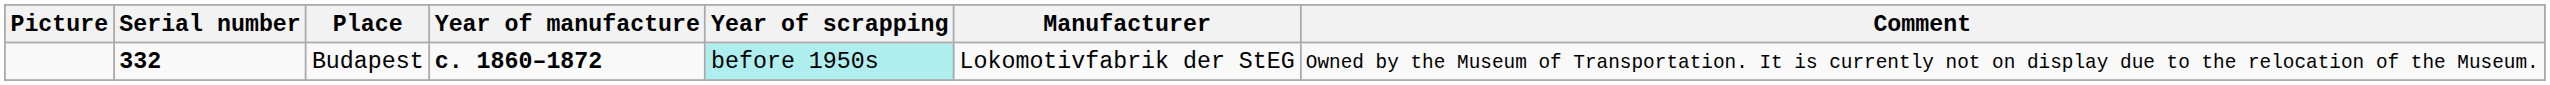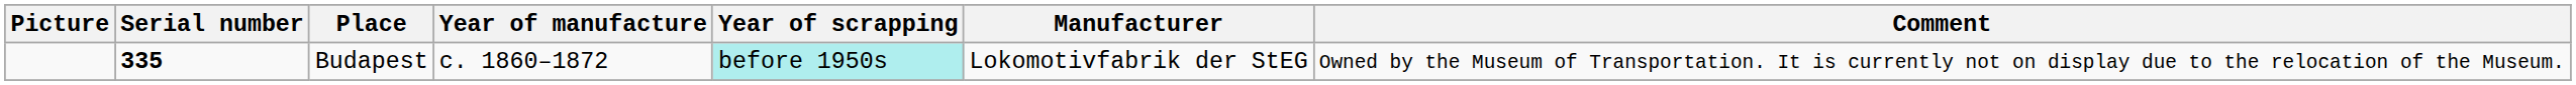 <table class=wikitable>
 <tr>
 <th bgcolor="#CEDFF2">Picture</th>
 <th bgcolor="#CEDFF2">Serial number</th>
 <th bgcolor="#CEDFF2">Place</th>
 <th bgcolor="#CEDFF2">Year of manufacture</th>
 <th bgcolor="#CEDFF2">Year of scrapping</th>
 <th bgcolor="#CEDFF2">Manufacturer</th>
 <th bgcolor="#CEDFF2">Comment</th>
 </tr>
 <tr>
 <td></td>
-<td><strong>332</strong></td>
+<td><strong>335</strong></td>
 <td>Budapest</td>
-<td><strong>c. 1860–1872</strong></td>
+<td>c. 1860–1872</td>
 <td style="background: paleturquoise;">before 1950s</td>
 <td>Lokomotivfabrik der StEG</td>
 <td><small>Owned by the Museum of Transportation. It is currently not on display due to the relocation of the Museum.</small></td>
 </tr>
 </table>
